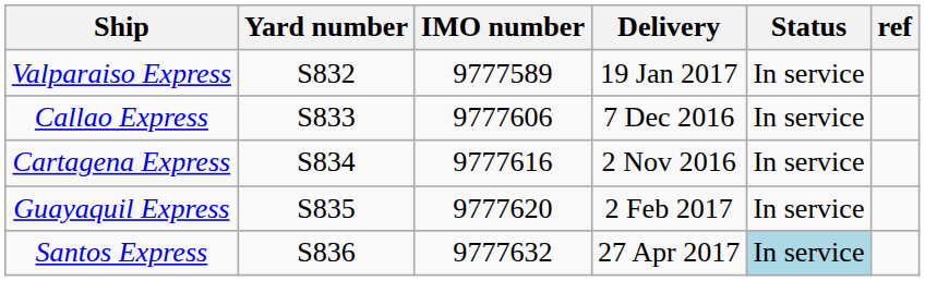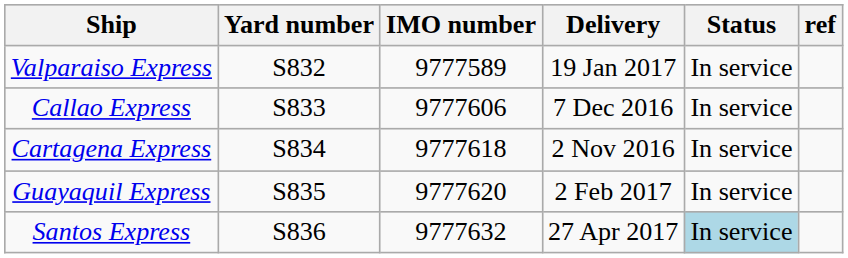 <table class="wikitable" style="text-align:center">
 <tr>
 <th>Ship</th>
 <th>Yard number</th>
 <th>IMO number</th>
 <th>Delivery</th>
 <th>Status</th>
 <th>ref</th>
 </tr>
 <tr>
 <td><em><a href='#'>Valparaiso Express</a></em></td>
 <td>S832</td>
 <td>9777589</td>
 <td>19 Jan 2017</td>
 <td>In service</td>
 <td></td>
 </tr>
 <tr>
 <td><em><a href='#'>Callao Express</a></em></td>
 <td>S833</td>
 <td>9777606</td>
 <td>7 Dec 2016</td>
 <td>In service</td>
 <td></td>
 </tr>
 <tr>
 <td><em><a href='#'>Cartagena Express</a></em></td>
 <td>S834</td>
-<td>9777616</td>
+<td>9777618</td>
 <td>2 Nov 2016</td>
 <td>In service</td>
 <td></td>
 </tr>
 <tr>
 <td><em><a href='#'>Guayaquil Express</a></em></td>
 <td>S835</td>
 <td>9777620</td>
 <td>2 Feb 2017</td>
 <td>In service</td>
 <td></td>
 </tr>
 <tr>
 <td><em><a href='#'>Santos Express</a></em></td>
 <td>S836</td>
 <td>9777632</td>
 <td>27 Apr 2017</td>
 <td style="background: lightblue;">In service</td>
 <td></td>
 </tr>
 </table>
